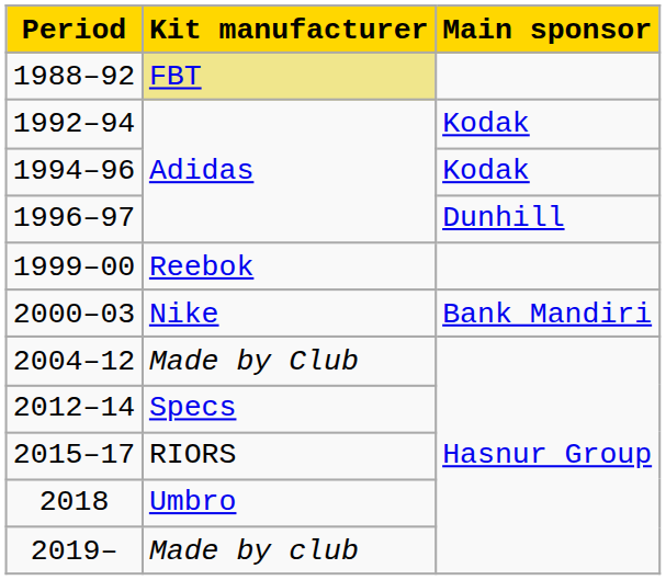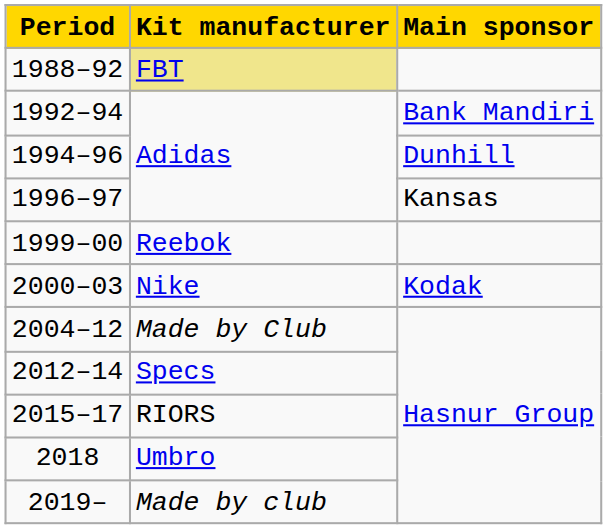 <table class="wikitable" style="text-align:center;margin-left:1em;">
 <tr>
 <th style="background:gold; color:black;">Period</th>
 <th style="background:gold; color:black;">Kit manufacturer</th>
 <th style="background:gold; color:black;">Main sponsor</th>
 </tr>
 <tr>
 <td>1988–92</td>
 <td align=left style="background: khaki;"> <a href='#'>FBT</a></td>
 <td align=left> </td>
 </tr>
 <tr>
 <td>1992–94</td>
 <td rowspan="3" align=left> <a href='#'>Adidas</a></td>
-<td align=left> <a href='#'>Kodak</a></td>
+<td align=left> <a href='#'>Bank Mandiri</a></td>
 </tr>
 <tr>
 <td>1994–96</td>
-<td align=left> <a href='#'>Kodak</a></td>
+<td align=left> <a href='#'>Dunhill</a></td>
 </tr>
 <tr>
 <td>1996–97</td>
-<td align=left> <a href='#'>Dunhill</a></td>
+<td align=left> Kansas</td>
 </tr>
 <tr>
 <td>1999–00</td>
 <td align=left> <a href='#'>Reebok</a></td>
 <td></td>
 </tr>
 <tr>
 <td>2000–03</td>
 <td align=left> <a href='#'>Nike</a></td>
-<td align=left> <a href='#'>Bank Mandiri</a></td>
+<td align=left> <a href='#'>Kodak</a></td>
 </tr>
 <tr>
 <td>2004–12</td>
 <td align=left> <em>Made by Club</em></td>
 <td rowspan="5" align=left> <a href='#'>Hasnur Group</a></td>
 </tr>
 <tr>
 <td>2012–14</td>
 <td align=left> <a href='#'>Specs</a></td>
 </tr>
 <tr>
 <td>2015–17</td>
 <td align=left> RIORS</td>
 </tr>
 <tr>
 <td>2018</td>
 <td align=left> <a href='#'>Umbro</a></td>
 </tr>
 <tr>
 <td>2019–</td>
 <td align=left> <em>Made by club</em></td>
 </tr>
 </table>
